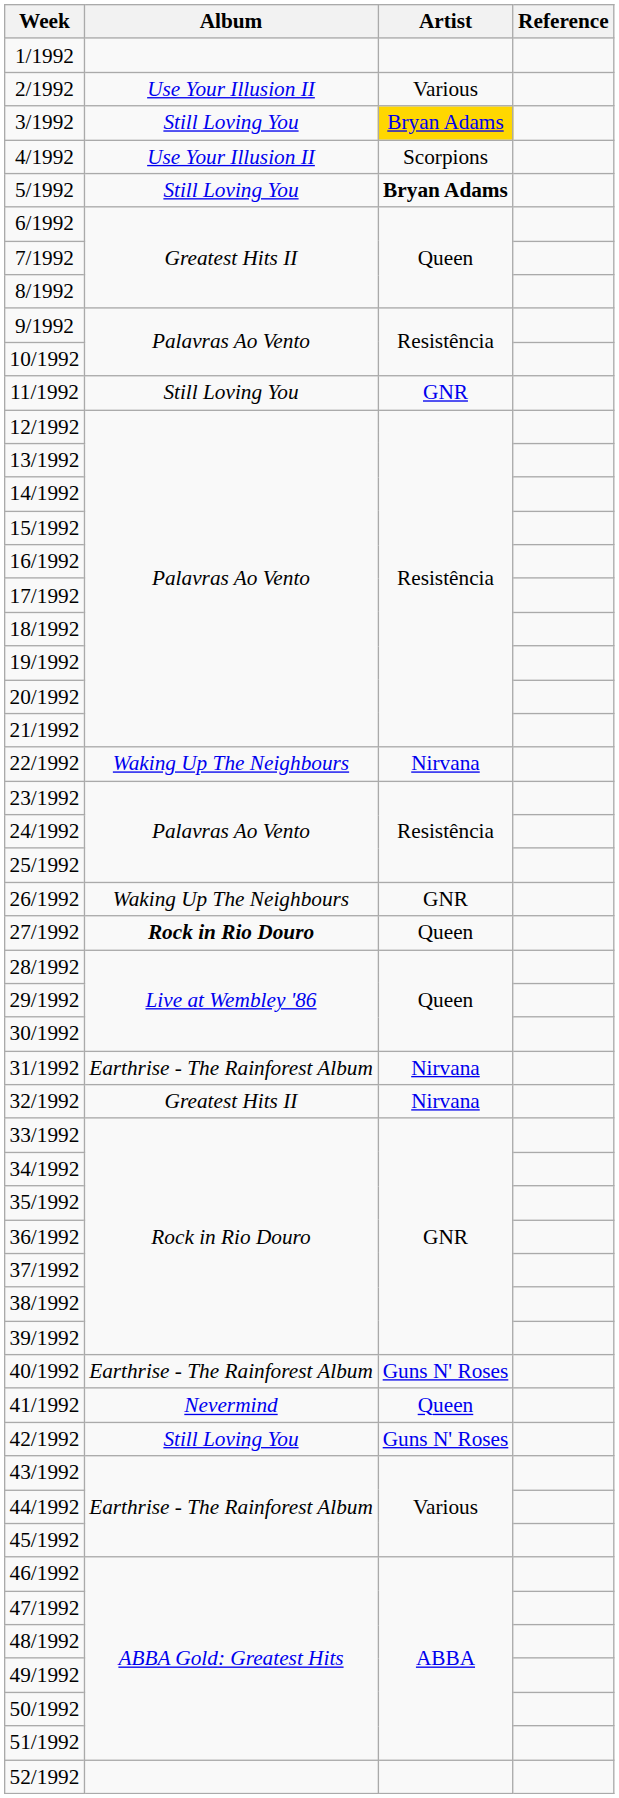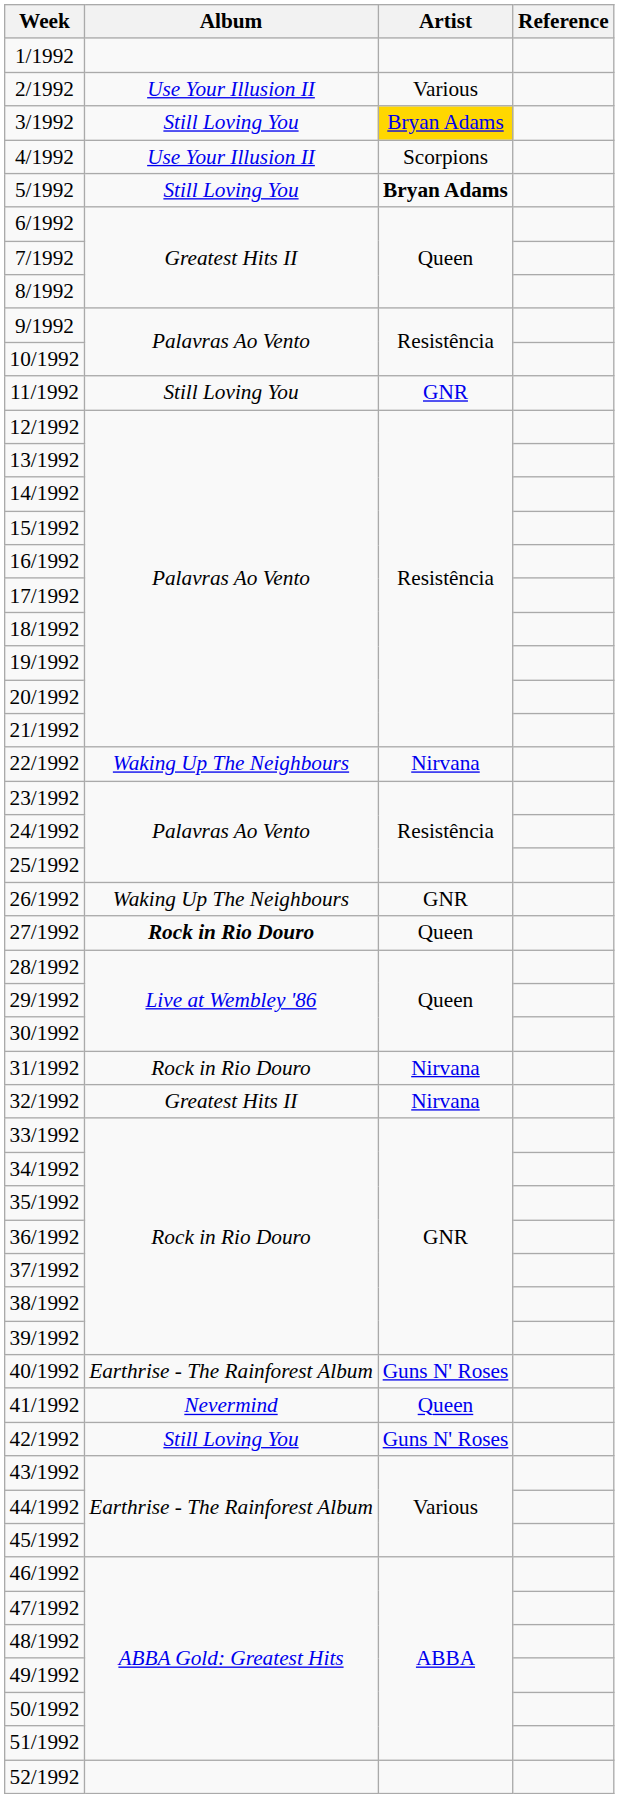 <table class="wikitable" style="text-align:center">
 <tr>
 <th>Week</th>
 <th>Album</th>
 <th>Artist</th>
 <th>Reference</th>
 </tr>
 <tr>
 <td>1/1992</td>
 <td></td>
 <td></td>
 <td></td>
 </tr>
 <tr>
 <td>2/1992</td>
 <td><em><a href='#'>Use Your Illusion II</a></em></td>
 <td>Various</td>
 <td></td>
 </tr>
 <tr>
 <td>3/1992</td>
 <td><em><a href='#'>Still Loving You</a></em></td>
 <td style="background: gold;"><a href='#'>Bryan Adams</a></td>
 <td></td>
 </tr>
 <tr>
 <td>4/1992</td>
 <td><em><a href='#'>Use Your Illusion II</a></em></td>
 <td>Scorpions</td>
 <td></td>
 </tr>
 <tr>
 <td>5/1992</td>
 <td><em><a href='#'>Still Loving You</a></em></td>
 <td><strong>Bryan Adams</strong></td>
 <td></td>
 </tr>
 <tr>
 <td>6/1992</td>
 <td rowspan="3"><em>Greatest Hits II</em></td>
 <td rowspan="3">Queen</td>
 <td></td>
 </tr>
 <tr>
 <td>7/1992</td>
 <td></td>
 </tr>
 <tr>
 <td>8/1992</td>
 <td></td>
 </tr>
 <tr>
 <td>9/1992</td>
 <td rowspan="2"><em>Palavras Ao Vento</em></td>
 <td rowspan="2">Resistência</td>
 <td></td>
 </tr>
 <tr>
 <td>10/1992</td>
 <td></td>
 </tr>
 <tr>
 <td>11/1992</td>
 <td><em>Still Loving You</em></td>
 <td><a href='#'>GNR</a></td>
 <td></td>
 </tr>
 <tr>
 <td>12/1992</td>
 <td rowspan="10"><em>Palavras Ao Vento</em></td>
 <td rowspan="10">Resistência</td>
 <td></td>
 </tr>
 <tr>
 <td>13/1992</td>
 <td></td>
 </tr>
 <tr>
 <td>14/1992</td>
 <td></td>
 </tr>
 <tr>
 <td>15/1992</td>
 <td></td>
 </tr>
 <tr>
 <td>16/1992</td>
 <td></td>
 </tr>
 <tr>
 <td>17/1992</td>
 <td></td>
 </tr>
 <tr>
 <td>18/1992</td>
 <td></td>
 </tr>
 <tr>
 <td>19/1992</td>
 <td></td>
 </tr>
 <tr>
 <td>20/1992</td>
 <td></td>
 </tr>
 <tr>
 <td>21/1992</td>
 <td></td>
 </tr>
 <tr>
 <td>22/1992</td>
 <td><a href='#'><em>Waking Up The Neighbours</em></a></td>
 <td><a href='#'>Nirvana</a></td>
 <td></td>
 </tr>
 <tr>
 <td>23/1992</td>
 <td rowspan="3"><em>Palavras Ao Vento</em></td>
 <td rowspan="3">Resistência</td>
 <td></td>
 </tr>
 <tr>
 <td>24/1992</td>
 <td></td>
 </tr>
 <tr>
 <td>25/1992</td>
 <td></td>
 </tr>
 <tr>
 <td>26/1992</td>
 <td><em>Waking Up The Neighbours</em></td>
 <td>GNR</td>
 <td></td>
 </tr>
 <tr>
 <td>27/1992</td>
 <td><strong><em>Rock in Rio Douro</em></strong></td>
 <td>Queen</td>
 <td></td>
 </tr>
 <tr>
 <td>28/1992</td>
 <td rowspan="3"><em><a href='#'>Live at Wembley '86</a></em></td>
 <td rowspan="3">Queen</td>
 <td></td>
 </tr>
 <tr>
 <td>29/1992</td>
 <td></td>
 </tr>
 <tr>
 <td>30/1992</td>
 <td></td>
 </tr>
 <tr>
 <td>31/1992</td>
-<td><em>Earthrise - The Rainforest Album</em></td>
+<td><em>Rock in Rio Douro</em></td>
 <td><a href='#'>Nirvana</a></td>
 <td></td>
 </tr>
 <tr>
 <td>32/1992</td>
 <td><em>Greatest Hits II</em></td>
 <td><a href='#'>Nirvana</a></td>
 <td></td>
 </tr>
 <tr>
 <td>33/1992</td>
 <td rowspan="7"><em>Rock in Rio Douro</em></td>
 <td rowspan="7">GNR</td>
 <td></td>
 </tr>
 <tr>
 <td>34/1992</td>
 <td></td>
 </tr>
 <tr>
 <td>35/1992</td>
 <td></td>
 </tr>
 <tr>
 <td>36/1992</td>
 <td></td>
 </tr>
 <tr>
 <td>37/1992</td>
 <td></td>
 </tr>
 <tr>
 <td>38/1992</td>
 <td></td>
 </tr>
 <tr>
 <td>39/1992</td>
 <td></td>
 </tr>
 <tr>
 <td>40/1992</td>
 <td><em>Earthrise - The Rainforest Album</em></td>
 <td><a href='#'>Guns N' Roses</a></td>
 <td></td>
 </tr>
 <tr>
 <td>41/1992</td>
 <td><em><a href='#'>Nevermind</a></em></td>
 <td><a href='#'>Queen</a></td>
 <td></td>
 </tr>
 <tr>
 <td>42/1992</td>
 <td><em><a href='#'>Still Loving You</a></em></td>
 <td><a href='#'>Guns N' Roses</a></td>
 <td></td>
 </tr>
 <tr>
 <td>43/1992</td>
 <td rowspan="3"><em>Earthrise - The Rainforest Album</em></td>
 <td rowspan="3">Various</td>
 <td></td>
 </tr>
 <tr>
 <td>44/1992</td>
 <td></td>
 </tr>
 <tr>
 <td>45/1992</td>
 <td></td>
 </tr>
 <tr>
 <td>46/1992</td>
 <td rowspan="6"><em><a href='#'>ABBA Gold: Greatest Hits</a></em></td>
 <td rowspan="6"><a href='#'>ABBA</a></td>
 <td></td>
 </tr>
 <tr>
 <td>47/1992</td>
 <td></td>
 </tr>
 <tr>
 <td>48/1992</td>
 <td></td>
 </tr>
 <tr>
 <td>49/1992</td>
 <td></td>
 </tr>
 <tr>
 <td>50/1992</td>
 <td></td>
 </tr>
 <tr>
 <td>51/1992</td>
 <td></td>
 </tr>
 <tr>
 <td>52/1992</td>
 <td></td>
 <td></td>
 <td></td>
 </tr>
 </table>
